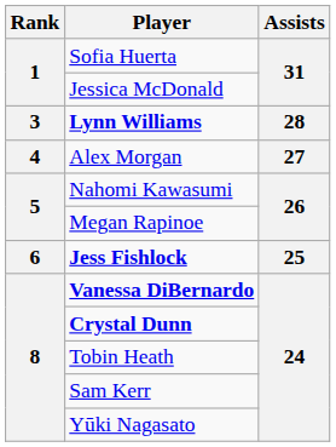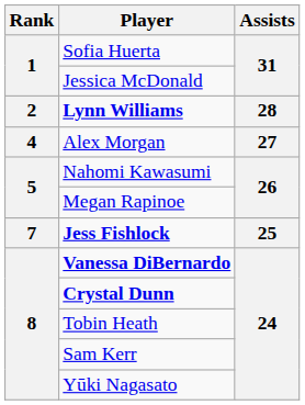 <table class="wikitable">
 <tr>
 <th scope=col>Rank</th>
 <th scope=col>Player</th>
 <th scope=col>Assists</th>
 </tr>
 <tr>
 <th rowspan="2">1</th>
 <td><strong></strong> <a href='#'>Sofia Huerta</a></td>
 <th rowspan="2">31</th>
 </tr>
 <tr>
 <td> <a href='#'>Jessica McDonald</a></td>
 </tr>
 <tr>
-<th>3</th>
+<th>2</th>
 <td><strong> <a href='#'>Lynn Williams</a></strong></td>
 <th>28</th>
 </tr>
 <tr>
 <th>4</th>
 <td> <a href='#'>Alex Morgan</a></td>
 <th>27</th>
 </tr>
 <tr>
 <th rowspan="2">5</th>
 <td> <a href='#'>Nahomi Kawasumi</a></td>
 <th rowspan="2">26</th>
 </tr>
 <tr>
 <td> <a href='#'>Megan Rapinoe</a></td>
 </tr>
 <tr>
-<th>6</th>
+<th>7</th>
 <td><strong> <a href='#'>Jess Fishlock</a></strong></td>
 <th>25</th>
 </tr>
 <tr>
 <th rowspan="5">8</th>
 <td><strong> <a href='#'>Vanessa DiBernardo</a></strong></td>
 <th rowspan="5">24</th>
 </tr>
 <tr>
 <td><strong> <a href='#'>Crystal Dunn</a></strong></td>
 </tr>
 <tr>
 <td> <a href='#'>Tobin Heath</a></td>
 </tr>
 <tr>
 <td> <a href='#'>Sam Kerr</a></td>
 </tr>
 <tr>
 <td><strong></strong> <a href='#'>Yūki Nagasato</a></td>
 </tr>
 </table>
